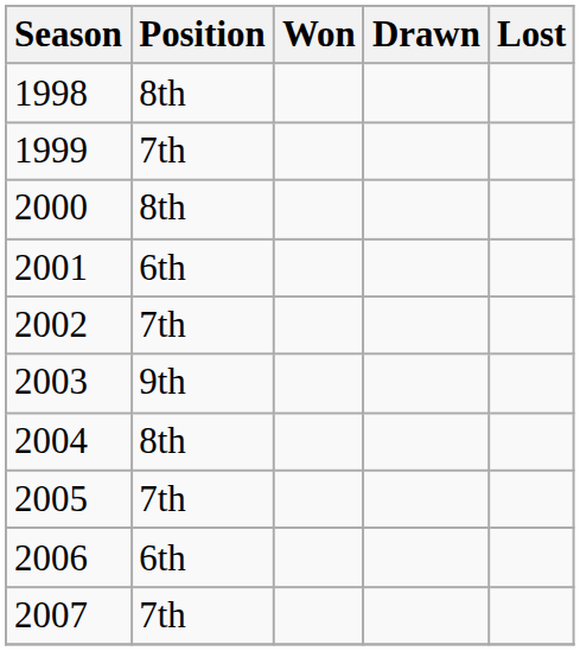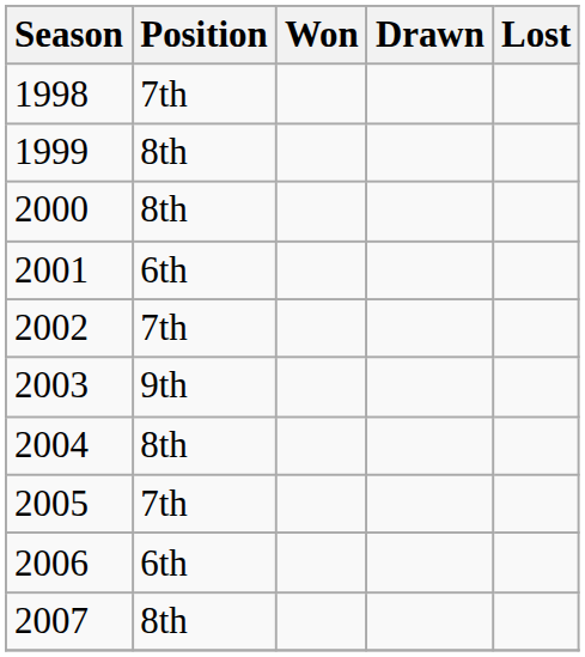 <table class="wikitable collapsible">
 <tr>
 <th>Season</th>
 <th>Position</th>
 <th>Won</th>
 <th>Drawn</th>
 <th>Lost</th>
 </tr>
 <tr>
 <td>1998</td>
-<td>8th</td>
+<td>7th</td>
 <td></td>
 <td></td>
 <td></td>
 </tr>
 <tr>
 <td>1999</td>
-<td>7th</td>
+<td>8th</td>
 <td></td>
 <td></td>
 <td></td>
 </tr>
 <tr>
 <td>2000</td>
 <td>8th</td>
 <td></td>
 <td></td>
 <td></td>
 </tr>
 <tr>
 <td>2001</td>
 <td>6th</td>
 <td></td>
 <td></td>
 <td></td>
 </tr>
 <tr>
 <td>2002</td>
 <td>7th</td>
 <td></td>
 <td></td>
 <td></td>
 </tr>
 <tr>
 <td>2003</td>
 <td>9th</td>
 <td></td>
 <td></td>
 <td></td>
 </tr>
 <tr>
 <td>2004</td>
 <td>8th</td>
 <td></td>
 <td></td>
 <td></td>
 </tr>
 <tr>
 <td>2005</td>
 <td>7th</td>
 <td></td>
 <td></td>
 <td></td>
 </tr>
 <tr>
 <td>2006</td>
 <td>6th</td>
 <td></td>
 <td></td>
 <td></td>
 </tr>
 <tr>
 <td>2007</td>
-<td>7th</td>
+<td>8th</td>
 <td></td>
 <td></td>
 <td></td>
 </tr>
 <tr>
 </tr>
 </table>
